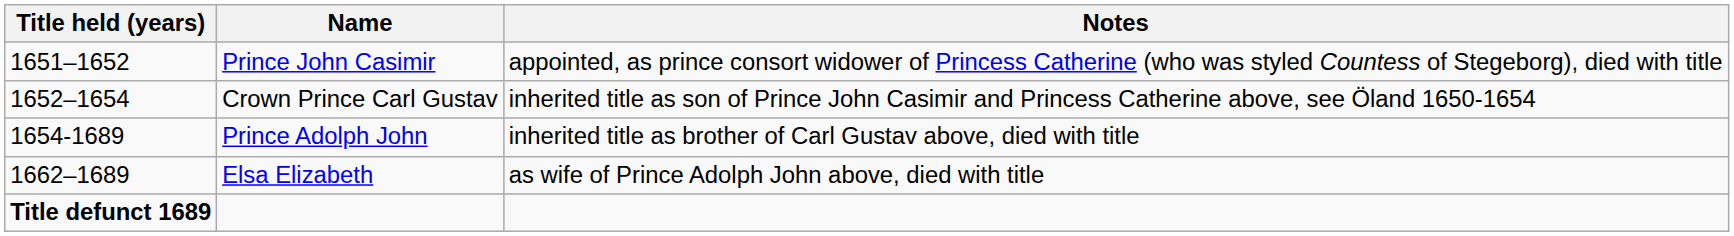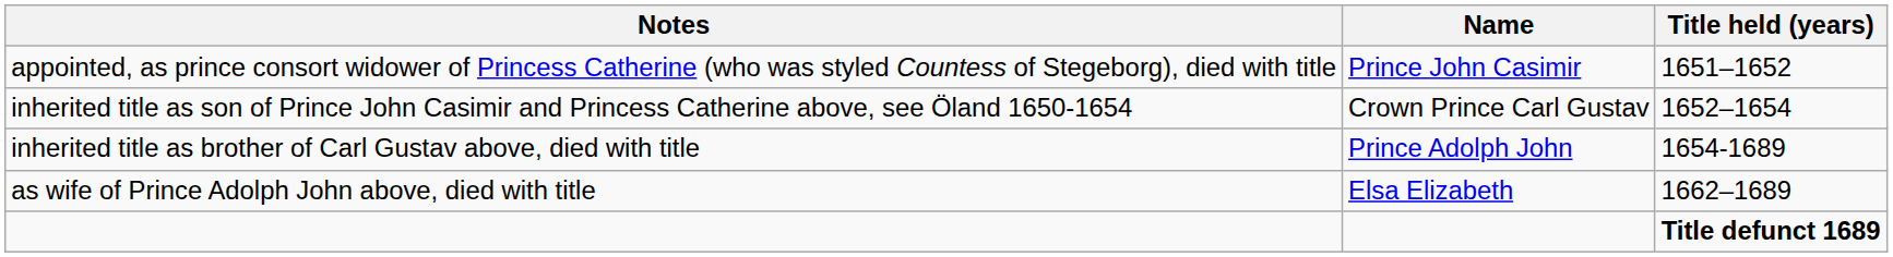 <table class="wikitable">
 <tr>
+<th><strong>Notes</strong></th>
+<th><strong>Name</strong></th>
 <th><strong>Title held (years)</strong></th>
-<th><strong>Name</strong></th>
-<th><strong>Notes</strong></th>
 </tr>
 <tr>
+<td>appointed, as prince consort widower of <a href='#'>Princess Catherine</a> (who was styled <em>Countess</em> of Stegeborg), died with title</td>
+<td><a href='#'>Prince John Casimir</a></td>
 <td>1651–1652</td>
-<td><a href='#'>Prince John Casimir</a></td>
-<td>appointed, as prince consort widower of <a href='#'>Princess Catherine</a> (who was styled <em>Countess</em> of Stegeborg), died with title</td>
 </tr>
 <tr>
+<td>inherited title as son of Prince John Casimir and Princess Catherine above, see Öland 1650-1654</td>
+<td>Crown Prince Carl Gustav</td>
 <td>1652–1654</td>
-<td>Crown Prince Carl Gustav</td>
-<td>inherited title as son of Prince John Casimir and Princess Catherine above, see Öland 1650-1654</td>
 </tr>
 <tr>
+<td>inherited title as brother of Carl Gustav above, died with title</td>
+<td><a href='#'>Prince Adolph John</a></td>
 <td>1654-1689</td>
-<td><a href='#'>Prince Adolph John</a></td>
-<td>inherited title as brother of Carl Gustav above, died with title</td>
 </tr>
 <tr>
+<td>as wife of Prince Adolph John above, died with title</td>
+<td><a href='#'>Elsa Elizabeth</a></td>
 <td>1662–1689</td>
-<td><a href='#'>Elsa Elizabeth</a></td>
-<td>as wife of Prince Adolph John above, died with title</td>
 </tr>
 <tr>
-<td><strong>Title defunct 1689</strong></td>
 <td></td>
 <td></td>
+<td><strong>Title defunct 1689</strong></td>
 </tr>
 </table>
